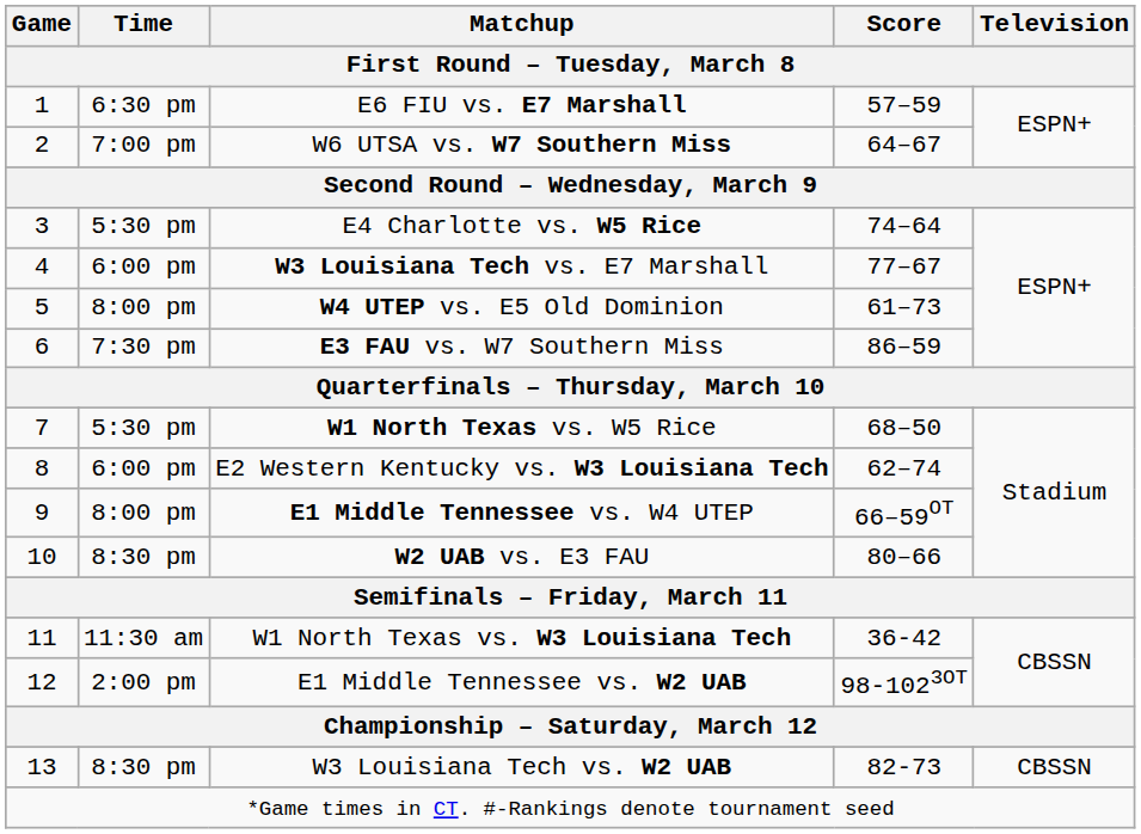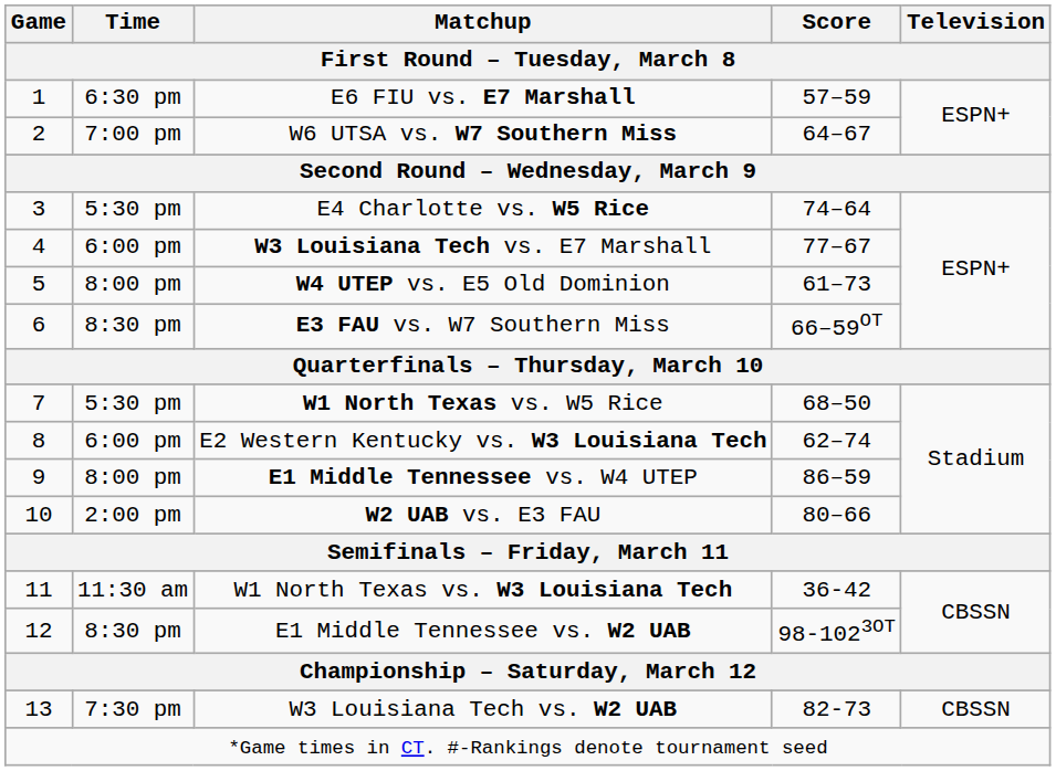 <table class="wikitable" style="font-size: 95%; text-align:center">
 <tr>
 <th>Game</th>
 <th>Time</th>
 <th>Matchup</th>
 <th>Score</th>
 <th>Television</th>
 </tr>
 <tr>
 <th colspan="6">First Round – Tuesday, March 8</th>
 </tr>
 <tr>
 <td>1</td>
 <td>6:30 pm</td>
 <td>E6 FIU vs. <strong>E7 Marshall</strong></td>
 <td>57–59</td>
 <td rowspan="2">ESPN+</td>
 </tr>
 <tr>
 <td>2</td>
 <td>7:00 pm</td>
 <td>W6 UTSA vs. <strong>W7 Southern Miss</strong></td>
 <td>64–67</td>
 </tr>
 <tr>
 <th colspan="6">Second Round – Wednesday, March 9</th>
 </tr>
 <tr>
 <td>3</td>
 <td>5:30 pm</td>
 <td>E4 Charlotte vs. <strong>W5 Rice</strong></td>
 <td>74–64</td>
 <td rowspan="4">ESPN+</td>
 </tr>
 <tr>
 <td>4</td>
 <td>6:00 pm</td>
 <td><strong>W3 Louisiana Tech</strong> vs. E7 Marshall</td>
 <td>77–67</td>
 </tr>
 <tr>
 <td>5</td>
 <td>8:00 pm</td>
 <td><strong>W4 UTEP</strong> vs. E5 Old Dominion</td>
 <td>61–73</td>
 </tr>
 <tr>
 <td>6</td>
-<td>7:30 pm</td>
+<td>8:30 pm</td>
 <td><strong>E3 FAU</strong> vs. W7 Southern Miss</td>
-<td>86–59</td>
+<td>66–59<sup>OT</sup></td>
 </tr>
 <tr>
 <th colspan="6">Quarterfinals – Thursday, March 10</th>
 </tr>
 <tr>
 <td>7</td>
 <td>5:30 pm</td>
 <td><strong>W1 North Texas</strong> vs. W5 Rice</td>
 <td>68–50</td>
 <td rowspan="4">Stadium</td>
 </tr>
 <tr>
 <td>8</td>
 <td>6:00 pm</td>
 <td>E2 Western Kentucky vs. <strong>W3 Louisiana Tech</strong></td>
 <td>62–74</td>
 </tr>
 <tr>
 <td>9</td>
 <td>8:00 pm</td>
 <td><strong>E1 Middle Tennessee</strong> vs. W4 UTEP</td>
-<td>66–59<sup>OT</sup></td>
+<td>86–59</td>
 </tr>
 <tr>
 <td>10</td>
-<td>8:30 pm</td>
+<td>2:00 pm</td>
 <td><strong>W2 UAB</strong> vs. E3 FAU</td>
 <td>80–66</td>
 </tr>
 <tr>
 <th colspan="6">Semifinals – Friday, March 11</th>
 </tr>
 <tr>
 <td>11</td>
 <td>11:30 am</td>
 <td>W1 North Texas vs. <strong>W3 Louisiana Tech</strong></td>
 <td>36-42</td>
 <td rowspan="2">CBSSN</td>
 </tr>
 <tr>
 <td>12</td>
-<td>2:00 pm</td>
+<td>8:30 pm</td>
 <td>E1 Middle Tennessee vs. <strong>W2 UAB</strong></td>
 <td>98-102<sup>3OT</sup></td>
 </tr>
 <tr>
 <th colspan="6">Championship – Saturday, March 12</th>
 </tr>
 <tr>
 <td>13</td>
-<td>8:30 pm</td>
+<td>7:30 pm</td>
 <td>W3 Louisiana Tech vs. <strong>W2 UAB</strong></td>
 <td>82-73</td>
 <td>CBSSN</td>
 </tr>
 <tr>
 <td colspan="6"><small>*Game times in <a href='#'>CT</a>. #-Rankings denote tournament seed</small></td>
 </tr>
 </table>
